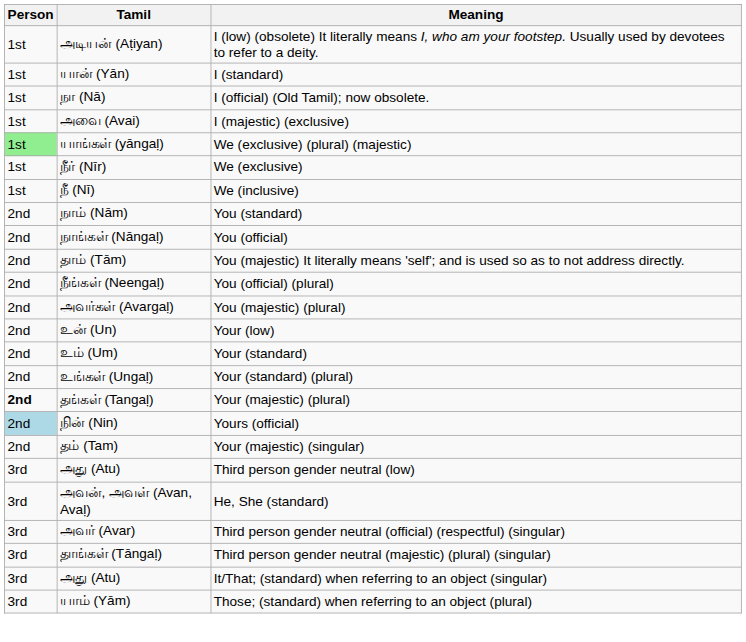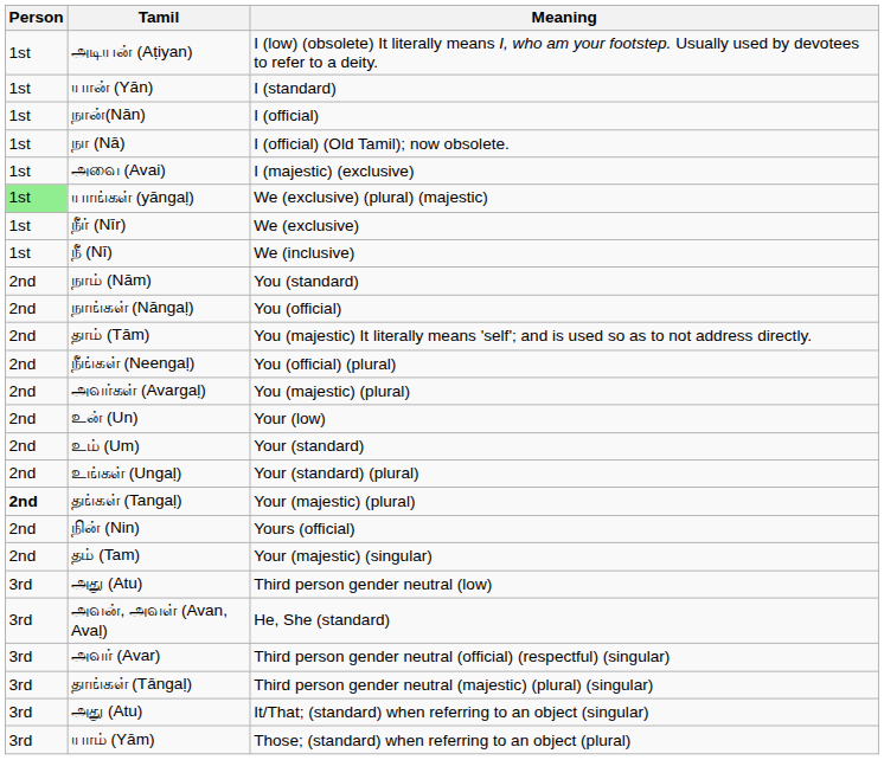 <table class="wikitable">
 <tr>
 <th>Person</th>
 <th>Tamil</th>
 <th>Meaning</th>
 </tr>
 <tr>
 <td>1st</td>
 <td>அடியன் (Aṭiyan)</td>
 <td>I (low) (obsolete) It literally means <em>I, who am your footstep.</em> Usually used by devotees to refer to a deity.</td>
 </tr>
 <tr>
 <td>1st</td>
 <td>யான் (Yān)</td>
 <td>I (standard)</td>
+</tr>
+<tr>
+<td>1st</td>
+<td>நான்(Nān)</td>
+<td>I (official)</td>
 </tr>
 <tr>
 <td>1st</td>
 <td>நா (Nā)</td>
 <td>I (official) (Old Tamil); now obsolete.</td>
 </tr>
 <tr>
 <td>1st</td>
 <td>அவை (Avai)</td>
 <td>I (majestic) (exclusive)</td>
 </tr>
 <tr>
 <td style="background: lightgreen;">1st</td>
 <td>யாங்கள் (yāngaḷ)</td>
 <td>We (exclusive) (plural) (majestic)</td>
 </tr>
 <tr>
 <td>1st</td>
 <td>நீர் (Nīr)</td>
 <td>We (exclusive)</td>
 </tr>
 <tr>
 <td>1st</td>
 <td>நீ (Nī)</td>
 <td>We (inclusive)</td>
 </tr>
 <tr>
 <td>2nd</td>
 <td>நாம் (Nām)</td>
 <td>You (standard)</td>
 </tr>
 <tr>
 <td>2nd</td>
 <td>நாங்கள் (Nāngaḷ)</td>
 <td>You (official)</td>
 </tr>
 <tr>
 <td>2nd</td>
 <td>தாம் (Tām)</td>
 <td>You (majestic) It literally means 'self'; and is used so as to not address directly.</td>
 </tr>
 <tr>
 <td>2nd</td>
 <td>நீங்கள் (Neengaḷ)</td>
 <td>You (official) (plural)</td>
 </tr>
 <tr>
 <td>2nd</td>
 <td>அவர்கள் (Avargaḷ)</td>
 <td>You (majestic) (plural)</td>
 </tr>
 <tr>
 <td>2nd</td>
 <td>உன் (Un)</td>
 <td>Your (low)</td>
 </tr>
 <tr>
 <td>2nd</td>
 <td>உம் (Um)</td>
 <td>Your (standard)</td>
 </tr>
 <tr>
 <td>2nd</td>
 <td>உங்கள் (Ungaḷ)</td>
 <td>Your (standard) (plural)</td>
 </tr>
 <tr>
 <td><strong>2nd</strong></td>
 <td>தங்கள் (Tangaḷ)</td>
 <td>Your (majestic) (plural)</td>
 </tr>
 <tr>
-<td style="background: lightblue;">2nd</td>
+<td>2nd</td>
 <td>நின் (Nin)</td>
 <td>Yours (official)</td>
 </tr>
 <tr>
 <td>2nd</td>
 <td>தம் (Tam)</td>
 <td>Your (majestic) (singular)</td>
 </tr>
 <tr>
 <td>3rd</td>
 <td>அது (Atu)</td>
 <td>Third person gender neutral (low)</td>
 </tr>
 <tr>
 <td>3rd</td>
 <td>அவன், அவள் (Avan, Avaḷ)</td>
 <td>He, She (standard)</td>
 </tr>
 <tr>
 <td>3rd</td>
 <td>அவர் (Avar)</td>
 <td>Third person gender neutral (official) (respectful) (singular)</td>
 </tr>
 <tr>
 <td>3rd</td>
 <td>தாங்கள் (Tāngaḷ)</td>
 <td>Third person gender neutral (majestic) (plural) (singular)</td>
 </tr>
 <tr>
 <td>3rd</td>
 <td>அது (Atu)</td>
 <td>It/That; (standard) when referring to an object (singular)</td>
 </tr>
 <tr>
 <td>3rd</td>
 <td>யாம் (Yām)</td>
 <td>Those; (standard) when referring to an object (plural)</td>
 </tr>
 </table>
